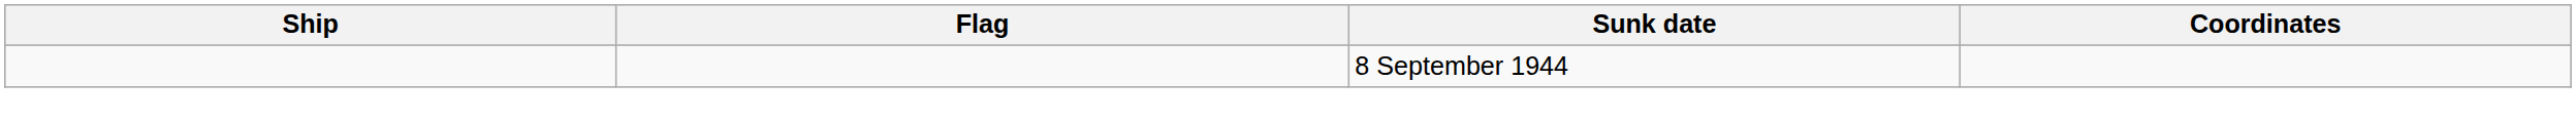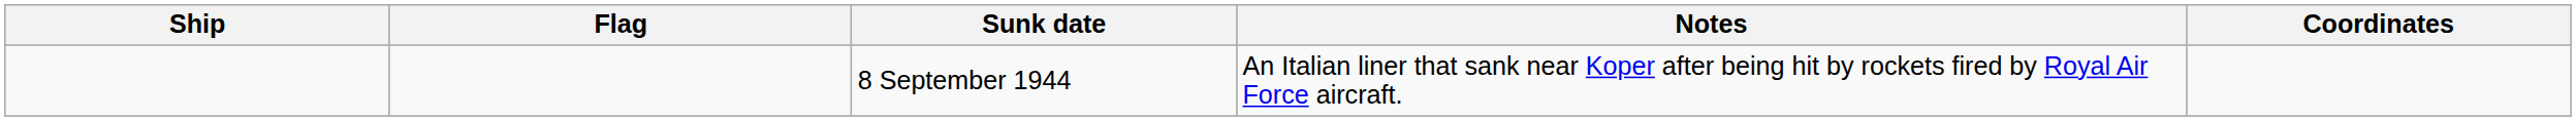 <table class=wikitable | style = "width:100%">
 <tr>
 <th style="width:15%">Ship</th>
 <th style="width:18%">Flag</th>
 <th style="width:15%">Sunk date</th>
+<th style="width:37%">Notes</th>
 <th style="width:15%">Coordinates</th>
 </tr>
 <tr>
 <td></td>
 <td></td>
 <td>8 September 1944</td>
+<td>An Italian liner that sank near <a href='#'>Koper</a> after being hit by rockets fired by <a href='#'>Royal Air Force</a> aircraft.</td>
 <td></td>
 </tr>
 </table>
